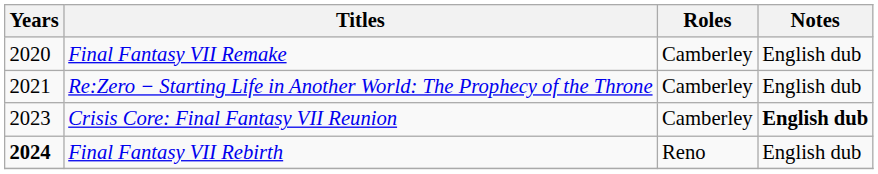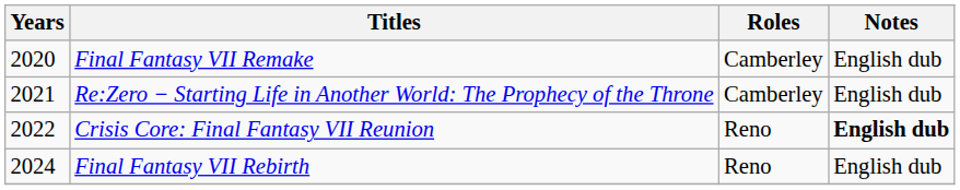 <table class="wikitable">
 <tr>
 <th>Years</th>
 <th>Titles</th>
 <th>Roles</th>
 <th>Notes</th>
 </tr>
 <tr>
 <td>2020</td>
 <td><em><a href='#'>Final Fantasy VII Remake</a></em></td>
 <td>Camberley</td>
 <td>English dub</td>
 </tr>
 <tr>
 <td>2021</td>
 <td><em><a href='#'>Re:Zero − Starting Life in Another World: The Prophecy of the Throne</a></em></td>
 <td>Camberley</td>
 <td>English dub</td>
 </tr>
 <tr>
-<td>2023</td>
+<td>2022</td>
 <td><em><a href='#'>Crisis Core: Final Fantasy VII Reunion</a></em></td>
-<td>Camberley</td>
+<td>Reno</td>
 <td><strong>English dub</strong></td>
 </tr>
 <tr>
-<td><strong>2024</strong></td>
+<td>2024</td>
 <td><em><a href='#'>Final Fantasy VII Rebirth</a></em></td>
 <td>Reno</td>
 <td>English dub</td>
 </tr>
 <tr>
 </tr>
 </table>
